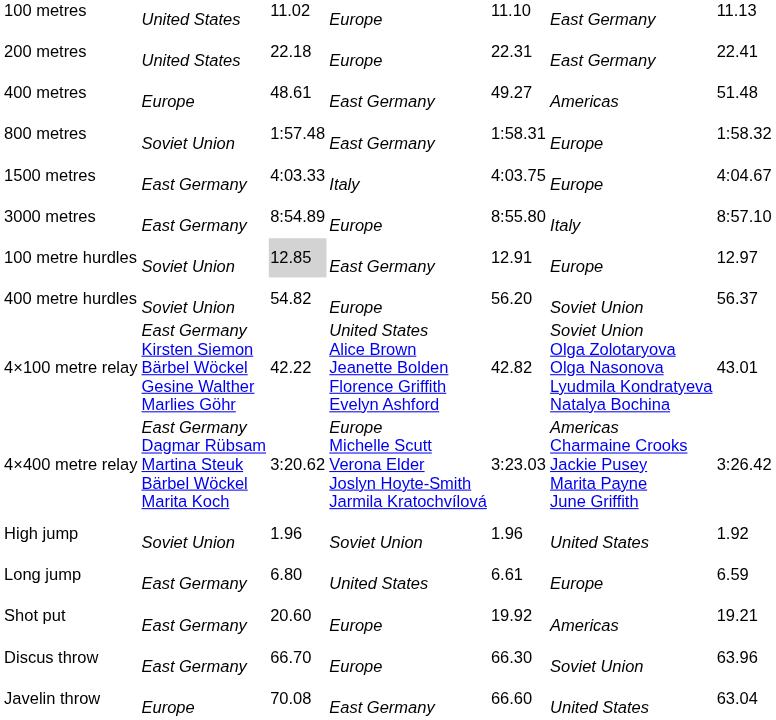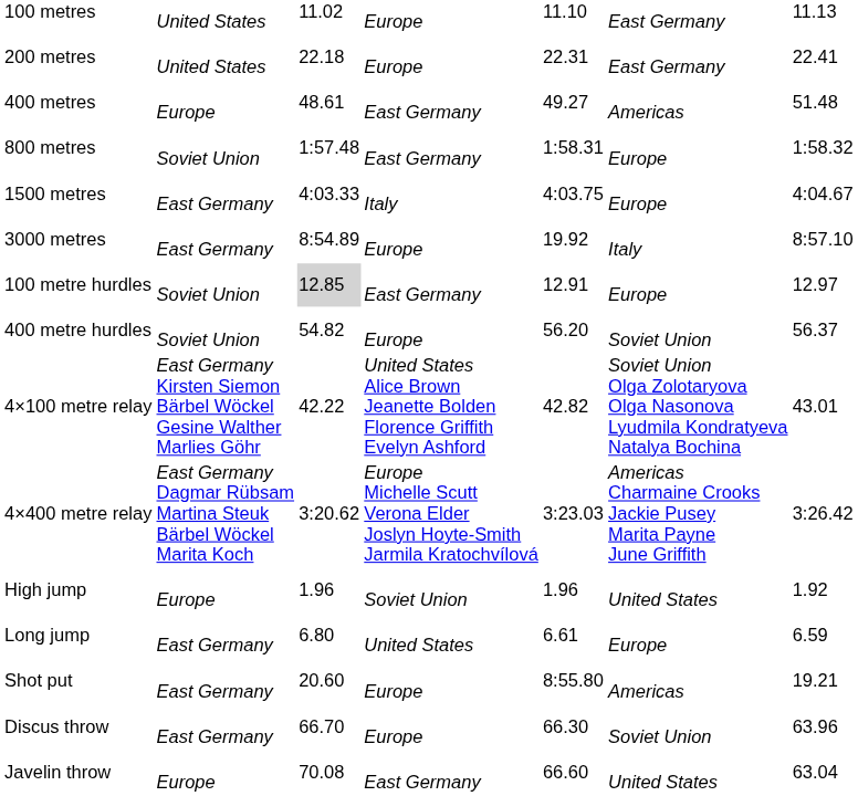 <table>
 <tr>
 <td>100 metres</td>
 <td> <br><em>United States</em></td>
 <td>11.02</td>
 <td>   <br><em>Europe</em></td>
 <td>11.10</td>
 <td>  <br><em>East Germany</em></td>
 <td>11.13</td>
 </tr>
 <tr>
 <td>200 metres</td>
 <td> <br><em>United States</em></td>
 <td>22.18</td>
 <td>   <br><em>Europe</em></td>
 <td>22.31</td>
 <td>  <br><em>East Germany</em></td>
 <td>22.41</td>
 </tr>
 <tr>
 <td>400 metres</td>
 <td> <br><em>Europe</em></td>
 <td>48.61</td>
 <td>   <br><em>East Germany</em></td>
 <td>49.27</td>
 <td>  <br><em>Americas</em></td>
 <td>51.48</td>
 </tr>
 <tr>
 <td>800 metres</td>
 <td> <br><em>Soviet Union</em></td>
 <td>1:57.48</td>
 <td>  <br><em>East Germany</em></td>
 <td>1:58.31</td>
 <td>  <br><em>Europe</em></td>
 <td>1:58.32</td>
 </tr>
 <tr>
 <td>1500 metres</td>
 <td> <br><em>East Germany</em></td>
 <td>4:03.33</td>
 <td>   <br><em>Italy</em></td>
 <td>4:03.75</td>
 <td>  <br><em>Europe</em></td>
 <td>4:04.67</td>
 </tr>
 <tr>
 <td>3000 metres</td>
 <td> <br><em>East Germany</em></td>
 <td>8:54.89</td>
 <td>   <br><em>Europe</em></td>
-<td>8:55.80</td>
+<td>19.92</td>
 <td>  <br><em>Italy</em></td>
 <td>8:57.10</td>
 </tr>
 <tr>
 <td>100 metre hurdles</td>
 <td>   <br><em>Soviet Union</em></td>
 <td style="background: lightgrey;">12.85</td>
 <td>  <br><em>East Germany</em></td>
 <td>12.91</td>
 <td>  <br><em>Europe</em></td>
 <td>12.97</td>
 </tr>
 <tr>
 <td>400 metre hurdles</td>
 <td> <br><em>Soviet Union</em></td>
 <td>54.82</td>
 <td>   <br><em>Europe</em></td>
 <td>56.20</td>
 <td>  <br><em>Soviet Union</em></td>
 <td>56.37</td>
 </tr>
 <tr>
 <td>4×100 metre relay</td>
 <td valign=top><em>East Germany</em><br><a href='#'>Kirsten Siemon</a><br><a href='#'>Bärbel Wöckel</a><br><a href='#'>Gesine Walther</a><br><a href='#'>Marlies Göhr</a></td>
 <td>42.22</td>
 <td valign=top><em>United States</em><br><a href='#'>Alice Brown</a><br><a href='#'>Jeanette Bolden</a><br><a href='#'>Florence Griffith</a><br><a href='#'>Evelyn Ashford</a></td>
 <td>42.82</td>
 <td valign=top><em>Soviet Union</em><br><a href='#'>Olga Zolotaryova</a><br><a href='#'>Olga Nasonova</a><br><a href='#'>Lyudmila Kondratyeva</a><br><a href='#'>Natalya Bochina</a></td>
 <td>43.01</td>
 </tr>
 <tr>
 <td>4×400 metre relay</td>
 <td valign=top><em>East Germany</em><br><a href='#'>Dagmar Rübsam</a><br><a href='#'>Martina Steuk</a><br><a href='#'>Bärbel Wöckel</a><br><a href='#'>Marita Koch</a></td>
 <td>3:20.62</td>
 <td valign=top><em>Europe</em><br><a href='#'>Michelle Scutt</a><br><a href='#'>Verona Elder</a><br><a href='#'>Joslyn Hoyte-Smith</a><br><a href='#'>Jarmila Kratochvílová</a></td>
 <td>3:23.03</td>
 <td valign=top><em>Americas</em><br><a href='#'>Charmaine Crooks</a><br><a href='#'>Jackie Pusey</a><br><a href='#'>Marita Payne</a><br><a href='#'>June Griffith</a></td>
 <td>3:26.42</td>
 </tr>
 <tr>
 <td>High jump</td>
-<td> <br><em>Soviet Union</em></td>
+<td><br><em>Europe</em></td>
 <td>1.96</td>
 <td> <br><em>Soviet Union</em></td>
 <td>1.96</td>
 <td><br><em>United States</em></td>
 <td>1.92</td>
 </tr>
 <tr>
 <td>Long jump</td>
 <td> <br><em>East Germany</em></td>
 <td>6.80</td>
 <td>   <br><em>United States</em></td>
 <td>6.61</td>
 <td>  <br><em>Europe</em></td>
 <td>6.59</td>
 </tr>
 <tr>
 <td>Shot put</td>
 <td> <br><em>East Germany</em></td>
 <td>20.60</td>
 <td>   <br><em>Europe</em></td>
-<td>19.92</td>
+<td>8:55.80</td>
 <td>  <br><em>Americas</em></td>
 <td>19.21</td>
 </tr>
 <tr>
 <td>Discus throw</td>
 <td> <br><em>East Germany</em></td>
 <td>66.70</td>
 <td>   <br><em>Europe</em></td>
 <td>66.30</td>
 <td>  <br><em>Soviet Union</em></td>
 <td>63.96</td>
 </tr>
 <tr>
 <td>Javelin throw</td>
 <td> <br><em>Europe</em></td>
 <td>70.08</td>
 <td>   <br><em>East Germany</em></td>
 <td>66.60</td>
 <td>  <br><em>United States</em></td>
 <td>63.04</td>
 </tr>
 </table>
